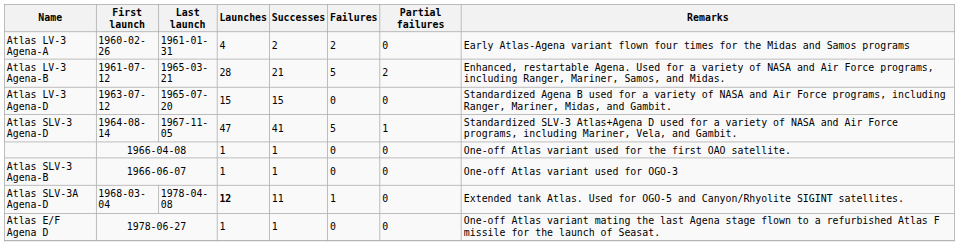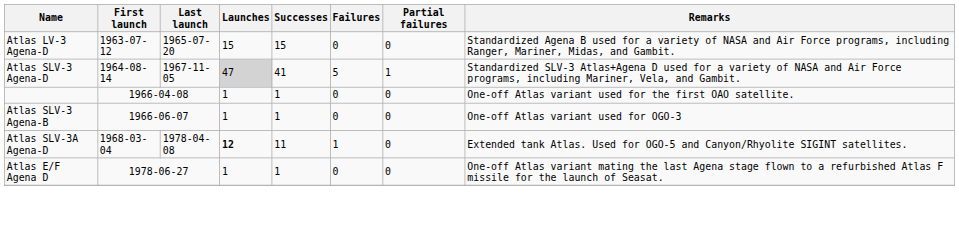 <table class="wikitable">
 <tr>
 <th>Name</th>
 <th>First launch</th>
 <th>Last launch</th>
 <th>Launches</th>
 <th>Successes</th>
 <th>Failures</th>
 <th>Partial failures</th>
 <th>Remarks</th>
-</tr>
-<tr>
-<td>Atlas LV-3 Agena-A</td>
-<td>1960-02-26</td>
-<td>1961-01-31</td>
-<td>4</td>
-<td>2</td>
-<td>2</td>
-<td>0</td>
-<td>Early Atlas-Agena variant flown four times for the Midas and Samos programs</td>
-</tr>
-<tr>
-<td>Atlas LV-3 Agena-B</td>
-<td>1961-07-12</td>
-<td>1965-03-21</td>
-<td>28</td>
-<td>21</td>
-<td>5</td>
-<td>2</td>
-<td>Enhanced, restartable Agena. Used for a variety of NASA and Air Force programs, including Ranger, Mariner, Samos, and Midas.</td>
 </tr>
 <tr>
 <td>Atlas LV-3 Agena-D</td>
 <td>1963-07-12</td>
 <td>1965-07-20</td>
 <td>15</td>
 <td>15</td>
 <td>0</td>
 <td>0</td>
 <td>Standardized Agena B used for a variety of NASA and Air Force programs, including Ranger, Mariner, Midas, and Gambit.</td>
 </tr>
 <tr>
 <td>Atlas SLV-3 Agena-D</td>
 <td>1964-08-14</td>
 <td>1967-11-05</td>
-<td>47</td>
+<td style="background: lightgrey;">47</td>
 <td>41</td>
 <td>5</td>
 <td>1</td>
 <td>Standardized SLV-3 Atlas+Agena D used for a variety of NASA and Air Force programs, including Mariner, Vela, and Gambit.</td>
 </tr>
 <tr>
 <td></td>
 <td colspan="2" align="center">1966-04-08</td>
 <td>1</td>
 <td>1</td>
 <td>0</td>
 <td>0</td>
 <td>One-off Atlas variant used for the first OAO satellite.</td>
 </tr>
 <tr>
 <td>Atlas SLV-3 Agena-B</td>
 <td colspan="2" align="center">1966-06-07</td>
 <td>1</td>
 <td>1</td>
 <td>0</td>
 <td>0</td>
 <td>One-off Atlas variant used for OGO-3</td>
 </tr>
 <tr>
 <td>Atlas SLV-3A Agena-D</td>
 <td>1968-03-04</td>
 <td>1978-04-08</td>
 <td><strong>12</strong></td>
 <td>11</td>
 <td>1</td>
 <td>0</td>
 <td>Extended tank Atlas. Used for OGO-5 and Canyon/Rhyolite SIGINT satellites.</td>
 </tr>
 <tr>
 <td>Atlas E/F Agena D</td>
 <td colspan="2" align="center">1978-06-27</td>
 <td>1</td>
 <td>1</td>
 <td>0</td>
 <td>0</td>
 <td>One-off Atlas variant mating the last Agena stage flown to a refurbished Atlas F missile for the launch of Seasat.</td>
 </tr>
 <tr>
 </tr>
 </table>
